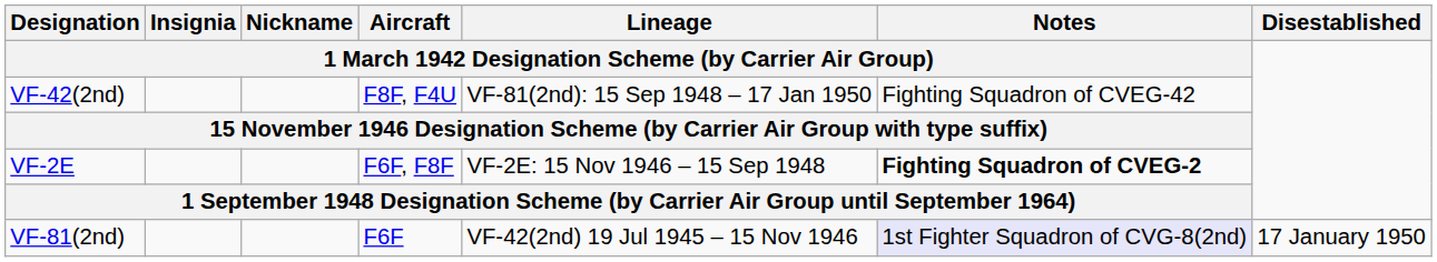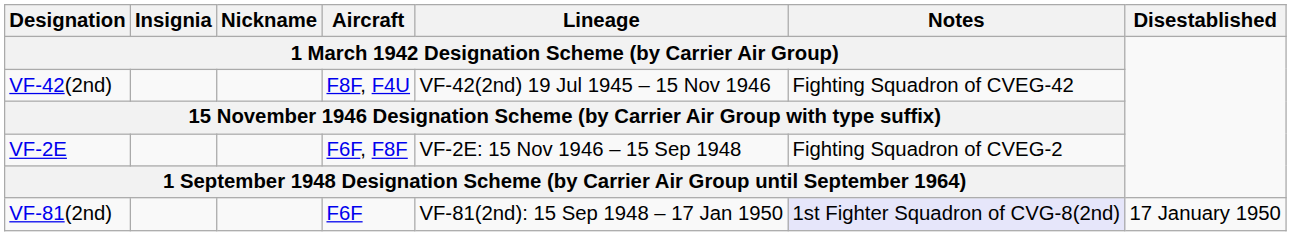 <table class="wikitable">
 <tr>
 <th>Designation</th>
 <th>Insignia</th>
 <th>Nickname</th>
 <th>Aircraft</th>
 <th>Lineage</th>
 <th>Notes</th>
 <th>Disestablished</th>
 </tr>
 <tr>
 <th colspan=6>1 March 1942 Designation Scheme (by Carrier Air Group)</th>
 </tr>
 <tr>
 <td><a href='#'>VF-42</a>(2nd)</td>
 <td></td>
 <td></td>
 <td><a href='#'>F8F</a>, <a href='#'>F4U</a></td>
-<td style="white-space: nowrap;">VF-81(2nd): 15 Sep 1948 – 17 Jan 1950</td>
+<td>VF-42(2nd) 19 Jul 1945 – 15 Nov 1946</td>
 <td>Fighting Squadron of CVEG-42</td>
 </tr>
 <tr>
 <th colspan=6>15 November 1946 Designation Scheme (by Carrier Air Group with type suffix)</th>
 </tr>
 <tr>
 <td><a href='#'>VF-2E</a></td>
 <td></td>
 <td></td>
 <td><a href='#'>F6F</a>, <a href='#'>F8F</a></td>
 <td>VF-2E: 15 Nov 1946 – 15 Sep 1948</td>
-<td><strong>Fighting Squadron of CVEG-2</strong></td>
+<td>Fighting Squadron of CVEG-2</td>
 </tr>
 <tr>
 <th colspan=6>1 September 1948 Designation Scheme (by Carrier Air Group until September 1964)</th>
 </tr>
 <tr>
 <td><a href='#'>VF-81</a>(2nd)</td>
 <td></td>
 <td></td>
 <td><a href='#'>F6F</a></td>
-<td>VF-42(2nd) 19 Jul 1945 – 15 Nov 1946</td>
+<td style="white-space: nowrap;">VF-81(2nd): 15 Sep 1948 – 17 Jan 1950</td>
 <td style="background: lavender;">1st Fighter Squadron of CVG-8(2nd)</td>
 <td>17 January 1950</td>
 </tr>
 </table>
